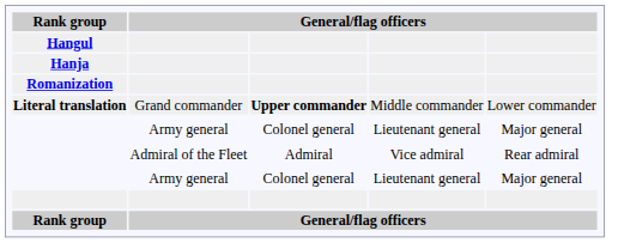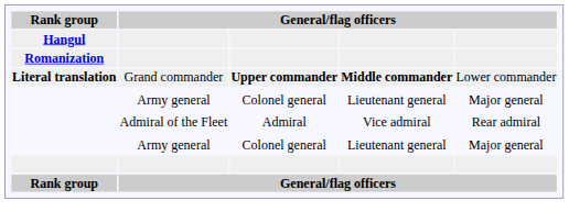 <table style="border:1px solid #8888aa; background-color:#f7f8ff; padding:5px; font-size:95%; margin: 0px 12px 12px 0px;">
 <tr style="background-color:#CCCCCC; text-align:center;">
 <th>Rank group</th>
 <th colspan=4>General/flag officers</th>
 </tr>
 <tr style="text-align:center; background:#efefef;">
 <th><a href='#'>Hangul</a></th>
-<td></td>
-<td></td>
-<td></td>
-<td></td>
-</tr>
-<tr style="text-align:center; background:#efefef;">
-<th><a href='#'>Hanja</a></th>
 <td></td>
 <td></td>
 <td></td>
 <td></td>
 </tr>
 <tr style="text-align:center; background:#efefef;">
 <th><a href='#'>Romanization</a></th>
 <td></td>
 <td></td>
 <td></td>
 <td></td>
 </tr>
 <tr style="text-align:center; background:#efefef;">
 <th>Literal translation</th>
 <td>Grand commander</td>
 <td><strong>Upper commander</strong></td>
-<td>Middle commander</td>
+<td><strong>Middle commander</strong></td>
 <td>Lower commander</td>
 </tr>
 <tr style="text-align:center;">
 <td rowspan=2><strong></strong></td>
 <td></td>
 <td></td>
 <td></td>
 <td></td>
 </tr>
 <tr style="text-align:center;">
 <td>Army general</td>
 <td>Colonel general</td>
 <td>Lieutenant general</td>
 <td>Major general</td>
 </tr>
 <tr style="text-align:center;">
 <td rowspan=2><strong></strong></td>
 <td></td>
 <td></td>
 <td></td>
 <td></td>
 </tr>
 <tr style="text-align:center;">
 <td>Admiral of the Fleet</td>
 <td>Admiral</td>
 <td>Vice admiral</td>
 <td>Rear admiral</td>
 </tr>
 <tr style="text-align:center;">
 <td rowspan=2><strong></strong></td>
 <td></td>
 <td></td>
 <td></td>
 <td></td>
 </tr>
 <tr style="text-align:center;">
 <td>Army general</td>
 <td>Colonel general</td>
 <td>Lieutenant general</td>
 <td>Major general</td>
 </tr>
 <tr style="text-align:center; background:#efefef;">
 <th></th>
 <td><br></td>
 <td><br></td>
 <td><br></td>
 <td><br></td>
 </tr>
 <tr style="background-color:#CCCCCC; text-align:center;">
 <th>Rank group</th>
 <th colspan=4>General/flag officers</th>
 </tr>
 </table>
